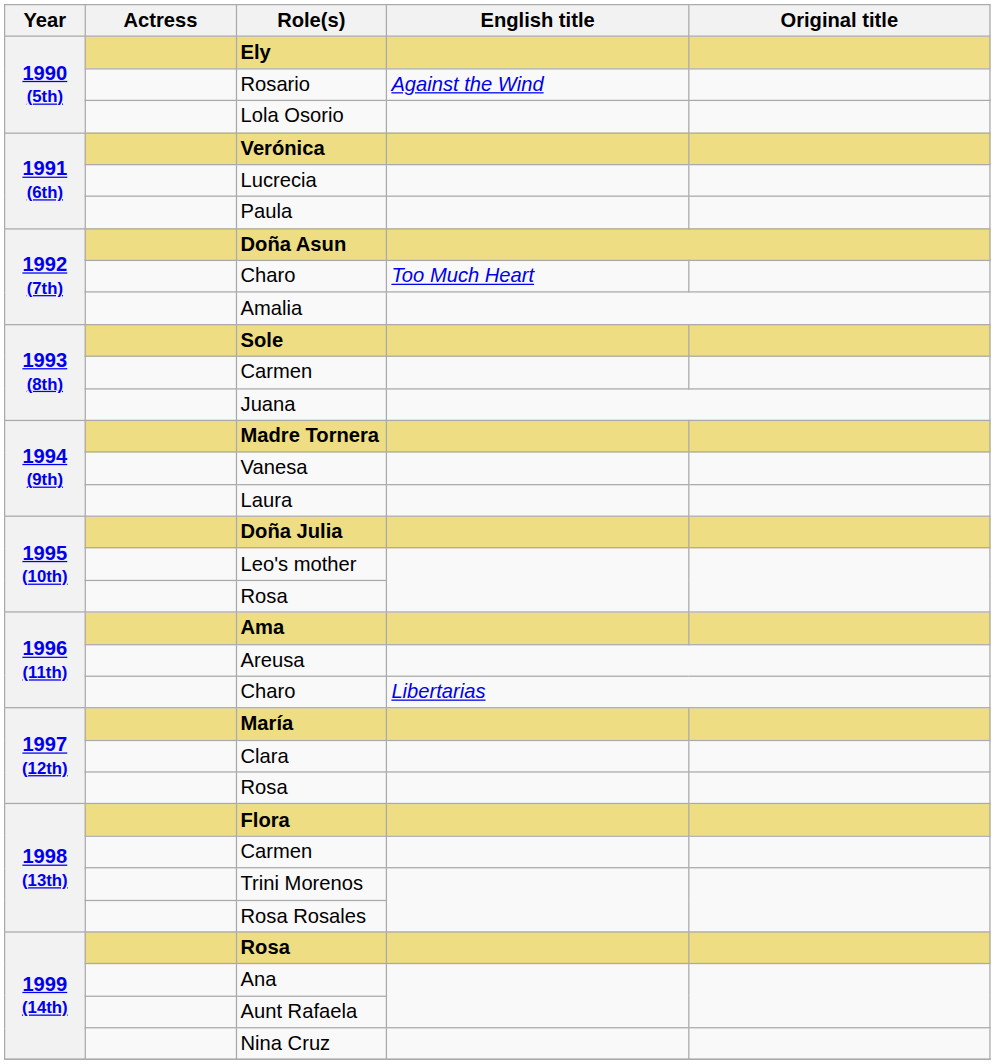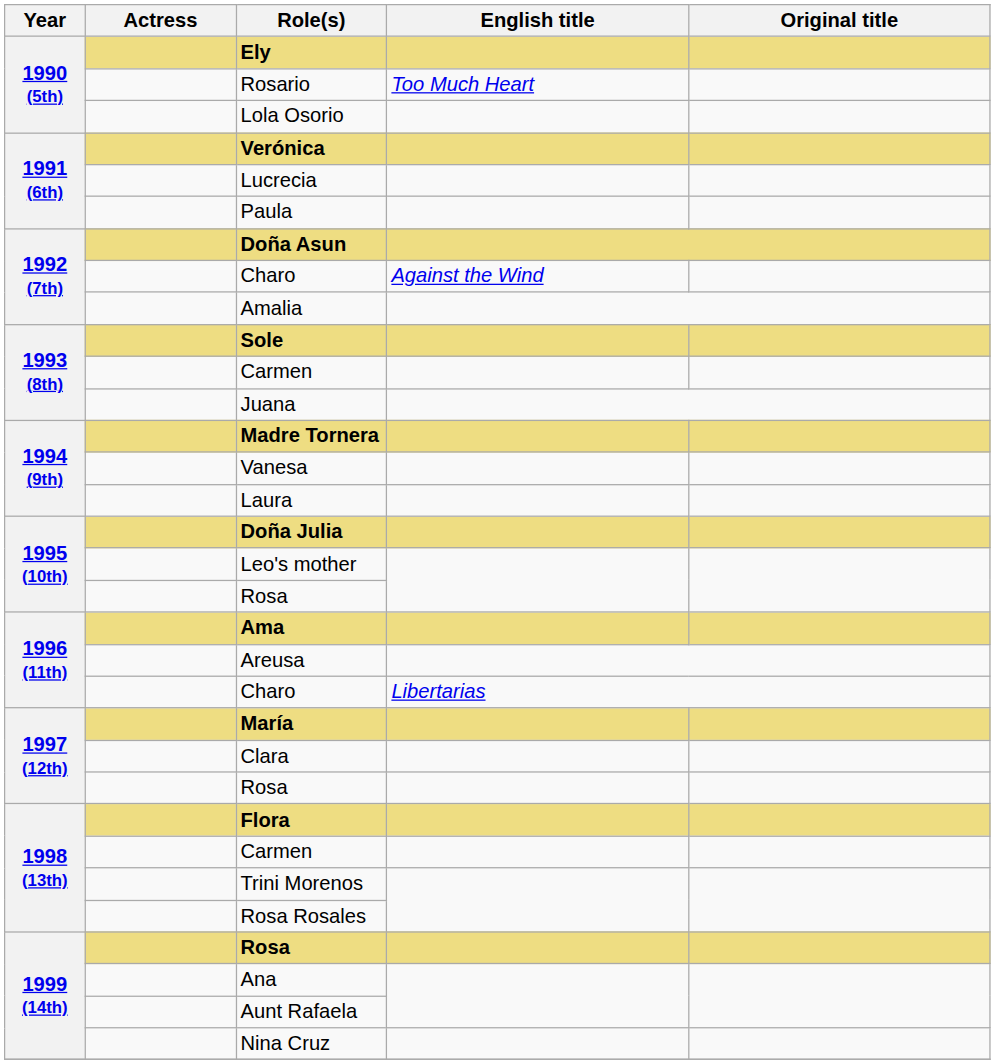 <table class="wikitable sortable" style="text-align:left;">
 <tr>
 <th scope="col" style="width:8%;">Year</th>
 <th scope="col" style="width:15%;">Actress</th>
 <th scope="col" style="width:15%;">Role(s)</th>
 <th scope="col" style="width:30%;">English title</th>
 <th scope="col" style="width:30%;">Original title</th>
 </tr>
 <tr>
 <th scope="row" rowspan=3 style="text-align:center"><a href='#'>1990</a> <br><small><a href='#'>(5th)</a></small></th>
 <td style="background:#eedd82;"><strong> </strong></td>
 <td style="background:#eedd82;"><strong>Ely</strong></td>
 <td style="background:#eedd82;"><strong><em></em></strong></td>
 <td style="background:#eedd82;"><strong><em></em></strong></td>
 </tr>
 <tr>
 <td></td>
 <td>Rosario</td>
-<td><em><a href='#'>Against the Wind</a></em></td>
+<td><em><a href='#'>Too Much Heart</a></em></td>
 <td><em></em></td>
 </tr>
 <tr>
 <td></td>
 <td>Lola Osorio</td>
 <td><em></em></td>
 <td><em></em></td>
 </tr>
 <tr>
 <th scope="row" rowspan=3 style="text-align:center"><a href='#'>1991</a> <br><small><a href='#'>(6th)</a></small></th>
 <td style="background:#eedd82;"><strong> </strong></td>
 <td style="background:#eedd82;"><strong>Verónica</strong></td>
 <td style="background:#eedd82;"><strong><em></em></strong></td>
 <td style="background:#eedd82;"><strong><em></em></strong></td>
 </tr>
 <tr>
 <td></td>
 <td>Lucrecia</td>
 <td><em></em></td>
 <td><em></em></td>
 </tr>
 <tr>
 <td></td>
 <td>Paula</td>
 <td><em></em></td>
 <td><em></em></td>
 </tr>
 <tr>
 <th scope="row" rowspan=3 style="text-align:center"><a href='#'>1992</a> <br><small><a href='#'>(7th)</a></small></th>
 <td style="background:#eedd82;"><strong> </strong></td>
 <td style="background:#eedd82;"><strong>Doña Asun</strong></td>
 <td colspan="2" style="background:#eedd82;"><strong><em></em></strong></td>
 </tr>
 <tr>
 <td></td>
 <td>Charo</td>
-<td><em><a href='#'>Too Much Heart</a></em></td>
+<td><em><a href='#'>Against the Wind</a></em></td>
 <td><em></em></td>
 </tr>
 <tr>
 <td></td>
 <td>Amalia</td>
 <td colspan="2"><em></em></td>
 </tr>
 <tr>
 <th scope="row" rowspan=3 style="text-align:center"><a href='#'>1993</a> <br><small><a href='#'>(8th)</a></small></th>
 <td style="background:#eedd82;"><strong> </strong></td>
 <td style="background:#eedd82;"><strong>Sole</strong></td>
 <td style="background:#eedd82;"><strong><em></em></strong></td>
 <td style="background:#eedd82;"><strong><em></em></strong></td>
 </tr>
 <tr>
 <td></td>
 <td>Carmen</td>
 <td><em></em></td>
 <td><em></em></td>
 </tr>
 <tr>
 <td></td>
 <td>Juana</td>
 <td colspan="2"><em></em></td>
 </tr>
 <tr>
 <th scope="row" rowspan=3 style="text-align:center"><a href='#'>1994</a> <br><small><a href='#'>(9th)</a></small></th>
 <td style="background:#eedd82;"><strong> </strong></td>
 <td style="background:#eedd82;"><strong>Madre Tornera</strong></td>
 <td style="background:#eedd82;"><strong><em></em></strong></td>
 <td style="background:#eedd82;"><strong><em></em></strong></td>
 </tr>
 <tr>
 <td></td>
 <td>Vanesa</td>
 <td><em></em></td>
 <td><em></em></td>
 </tr>
 <tr>
 <td></td>
 <td>Laura</td>
 <td><em></em></td>
 <td><em></em></td>
 </tr>
 <tr>
 <th scope="row" rowspan=3 style="text-align:center"><a href='#'>1995</a> <br><small><a href='#'>(10th)</a></small></th>
 <td style="background:#eedd82;"><strong> </strong></td>
 <td style="background:#eedd82;"><strong>Doña Julia</strong></td>
 <td style="background:#eedd82;"><strong><em></em></strong></td>
 <td style="background:#eedd82;"><strong><em></em></strong></td>
 </tr>
 <tr>
 <td></td>
 <td>Leo's mother</td>
 <td rowspan="2"><em></em></td>
 <td rowspan="2"><em></em></td>
 </tr>
 <tr>
 <td></td>
 <td>Rosa</td>
 </tr>
 <tr>
 <th scope="row" rowspan=3 style="text-align:center"><a href='#'>1996</a> <br><small><a href='#'>(11th)</a></small></th>
 <td style="background:#eedd82;"><strong> </strong></td>
 <td style="background:#eedd82;"><strong>Ama</strong></td>
 <td style="background:#eedd82;"><strong><em></em></strong></td>
 <td style="background:#eedd82;"><strong><em></em></strong></td>
 </tr>
 <tr>
 <td></td>
 <td>Areusa</td>
 <td colspan="2"><em></em></td>
 </tr>
 <tr>
 <td></td>
 <td>Charo</td>
 <td colspan="2"><em><a href='#'>Libertarias</a></em></td>
 </tr>
 <tr>
 <th scope="row" rowspan=3 style="text-align:center"><a href='#'>1997</a> <br><small><a href='#'>(12th)</a></small></th>
 <td style="background:#eedd82;"><strong> </strong></td>
 <td style="background:#eedd82;"><strong>María</strong></td>
 <td style="background:#eedd82;"><strong><em></em></strong></td>
 <td style="background:#eedd82;"><em></em></td>
 </tr>
 <tr>
 <td></td>
 <td>Clara</td>
 <td><em></em></td>
 <td><em></em></td>
 </tr>
 <tr>
 <td></td>
 <td>Rosa</td>
 <td><em></em></td>
 <td><em></em></td>
 </tr>
 <tr>
 <th scope="row" rowspan=4 style="text-align:center"><a href='#'>1998</a> <br><small><a href='#'>(13th)</a></small></th>
 <td style="background:#eedd82;"><strong> </strong></td>
 <td style="background:#eedd82;"><strong>Flora</strong></td>
 <td style="background:#eedd82;"><strong><em></em></strong></td>
 <td style="background:#eedd82;"><strong><em></em></strong></td>
 </tr>
 <tr>
 <td></td>
 <td>Carmen</td>
 <td><em></em></td>
 <td><em></em></td>
 </tr>
 <tr>
 <td></td>
 <td>Trini Morenos</td>
 <td rowspan="2"><em></em></td>
 <td rowspan="2"><em></em></td>
 </tr>
 <tr>
 <td></td>
 <td>Rosa Rosales</td>
 </tr>
 <tr>
 <th scope="row" rowspan=4 style="text-align:center"><a href='#'>1999</a> <br><small><a href='#'>(14th)</a></small></th>
 <td style="background:#eedd82;"><strong> </strong></td>
 <td style="background:#eedd82;"><strong>Rosa</strong></td>
 <td style="background:#eedd82;"><strong><em></em></strong></td>
 <td style="background:#eedd82;"><strong><em></em></strong></td>
 </tr>
 <tr>
 <td></td>
 <td>Ana</td>
 <td rowspan="2"><em></em></td>
 <td rowspan="2"><em></em></td>
 </tr>
 <tr>
 <td></td>
 <td>Aunt Rafaela</td>
 </tr>
 <tr>
 <td></td>
 <td>Nina Cruz</td>
 <td><em></em></td>
 <td><em></em></td>
 </tr>
 <tr>
 </tr>
 </table>
